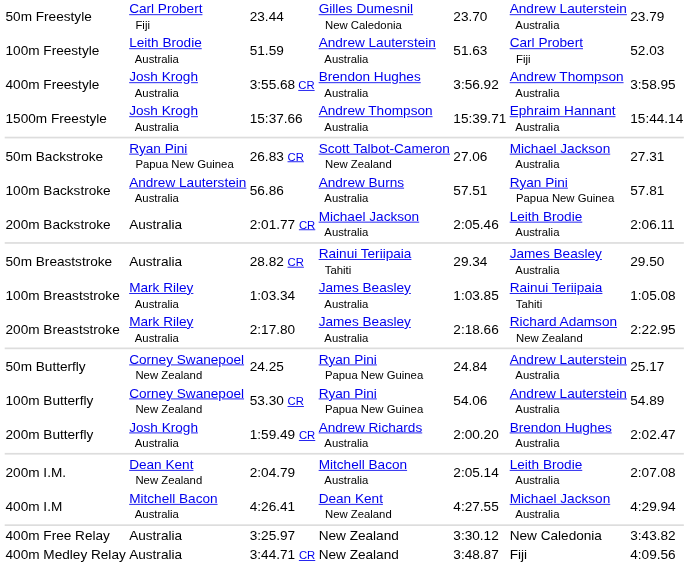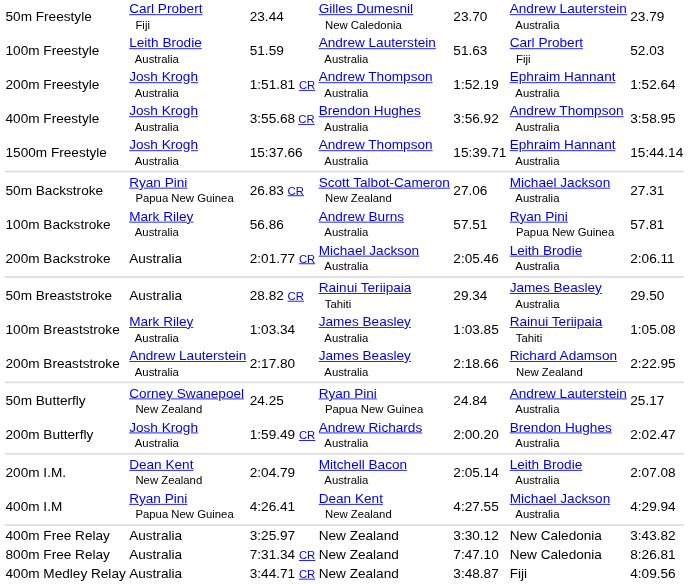 <table>
 <tr>
 <td>50m Freestyle</td>
 <td><a href='#'>Carl Probert</a> <small><br>    Fiji </small></td>
 <td>23.44</td>
 <td><a href='#'>Gilles Dumesnil</a> <small><br>    New Caledonia </small></td>
 <td>23.70</td>
 <td><a href='#'>Andrew Lauterstein</a> <small><br>    Australia </small></td>
 <td>23.79</td>
 </tr>
 <tr>
 <td>100m Freestyle</td>
 <td><a href='#'>Leith Brodie</a> <small><br>    Australia </small></td>
 <td>51.59</td>
 <td><a href='#'>Andrew Lauterstein</a> <small><br>    Australia </small></td>
 <td>51.63</td>
 <td><a href='#'>Carl Probert</a> <small><br>    Fiji </small></td>
 <td>52.03</td>
+</tr>
+<tr>
+<td>200m Freestyle</td>
+<td><a href='#'>Josh Krogh</a> <small><br>    Australia </small></td>
+<td>1:51.81 <small> <a href='#'>CR</a> </small></td>
+<td><a href='#'>Andrew Thompson</a> <small><br>    Australia </small></td>
+<td>1:52.19</td>
+<td><a href='#'>Ephraim Hannant</a> <small><br>    Australia </small></td>
+<td>1:52.64</td>
 </tr>
 <tr>
 <td>400m Freestyle</td>
 <td><a href='#'>Josh Krogh</a> <small><br>    Australia </small></td>
 <td>3:55.68<small> <a href='#'>CR</a> </small></td>
 <td><a href='#'>Brendon Hughes</a> <small><br>    Australia </small></td>
 <td>3:56.92</td>
 <td><a href='#'>Andrew Thompson</a> <small><br>    Australia </small></td>
 <td>3:58.95</td>
 </tr>
 <tr>
 <td>1500m Freestyle</td>
 <td><a href='#'>Josh Krogh</a> <small><br>    Australia </small></td>
 <td>15:37.66</td>
 <td><a href='#'>Andrew Thompson</a> <small><br>    Australia </small></td>
 <td>15:39.71</td>
 <td><a href='#'>Ephraim Hannant</a> <small><br>    Australia </small></td>
 <td>15:44.14</td>
 </tr>
 <tr bgcolor=#DDDDDD>
 <td colspan=7></td>
 </tr>
 <tr>
 <td>50m Backstroke</td>
 <td><a href='#'>Ryan Pini</a> <small><br>    Papua New Guinea </small></td>
 <td>26.83 <small> <a href='#'>CR</a> </small></td>
 <td><a href='#'>Scott Talbot-Cameron</a> <small><br>    New Zealand </small></td>
 <td>27.06</td>
 <td><a href='#'>Michael Jackson</a> <small><br>    Australia </small></td>
 <td>27.31</td>
 </tr>
 <tr>
 <td>100m Backstroke</td>
-<td><a href='#'>Andrew Lauterstein</a> <small><br>    Australia </small></td>
+<td><a href='#'>Mark Riley</a> <small><br>    Australia </small></td>
 <td>56.86</td>
 <td><a href='#'>Andrew Burns</a> <small><br>    Australia </small></td>
 <td>57.51</td>
 <td><a href='#'>Ryan Pini</a> <small><br>    Papua New Guinea </small></td>
 <td>57.81</td>
 </tr>
 <tr>
 <td>200m Backstroke</td>
 <td> Australia</td>
 <td>2:01.77 <small> <a href='#'>CR</a> </small></td>
 <td><a href='#'>Michael Jackson</a> <small><br>    Australia </small></td>
 <td>2:05.46</td>
 <td><a href='#'>Leith Brodie</a> <small><br>    Australia </small></td>
 <td>2:06.11</td>
 </tr>
 <tr bgcolor=#DDDDDD>
 <td colspan=7></td>
 </tr>
 <tr>
 <td>50m Breaststroke</td>
 <td> Australia</td>
 <td>28.82 <small> <a href='#'>CR</a> </small></td>
 <td><a href='#'>Rainui Teriipaia</a> <small><br>    Tahiti </small></td>
 <td>29.34</td>
 <td><a href='#'>James Beasley</a> <small><br>    Australia </small></td>
 <td>29.50</td>
 </tr>
 <tr>
 <td>100m Breaststroke</td>
 <td><a href='#'>Mark Riley</a> <small><br>    Australia </small></td>
 <td>1:03.34</td>
 <td><a href='#'>James Beasley</a> <small><br>    Australia </small></td>
 <td>1:03.85</td>
 <td><a href='#'>Rainui Teriipaia</a> <small><br>    Tahiti </small></td>
 <td>1:05.08</td>
 </tr>
 <tr>
 <td>200m Breaststroke</td>
-<td><a href='#'>Mark Riley</a> <small><br>    Australia </small></td>
+<td><a href='#'>Andrew Lauterstein</a> <small><br>    Australia </small></td>
 <td>2:17.80</td>
 <td><a href='#'>James Beasley</a> <small><br>    Australia </small></td>
 <td>2:18.66</td>
 <td><a href='#'>Richard Adamson</a> <small><br>    New Zealand </small></td>
 <td>2:22.95</td>
 </tr>
 <tr bgcolor=#DDDDDD>
 <td colspan=7></td>
 </tr>
 <tr>
 <td>50m Butterfly</td>
 <td><a href='#'>Corney Swanepoel</a> <small><br>    New Zealand </small></td>
 <td>24.25</td>
 <td><a href='#'>Ryan Pini</a> <small><br>    Papua New Guinea </small></td>
 <td>24.84</td>
 <td><a href='#'>Andrew Lauterstein</a> <small><br>    Australia </small></td>
 <td>25.17</td>
-</tr>
-<tr>
-<td>100m Butterfly</td>
-<td><a href='#'>Corney Swanepoel</a> <small><br>    New Zealand </small></td>
-<td>53.30 <small> <a href='#'>CR</a> </small></td>
-<td><a href='#'>Ryan Pini</a> <small><br>    Papua New Guinea </small></td>
-<td>54.06</td>
-<td><a href='#'>Andrew Lauterstein</a> <small><br>    Australia </small></td>
-<td>54.89</td>
 </tr>
 <tr>
 <td>200m Butterfly</td>
 <td><a href='#'>Josh Krogh</a> <small><br>    Australia </small></td>
 <td>1:59.49 <small> <a href='#'>CR</a> </small></td>
 <td><a href='#'>Andrew Richards</a> <small><br>    Australia </small></td>
 <td>2:00.20</td>
 <td><a href='#'>Brendon Hughes</a> <small><br>    Australia </small></td>
 <td>2:02.47</td>
 </tr>
 <tr bgcolor=#DDDDDD>
 <td colspan=7></td>
 </tr>
 <tr>
 <td>200m I.M.</td>
 <td><a href='#'>Dean Kent</a> <small><br>    New Zealand </small></td>
 <td>2:04.79</td>
 <td><a href='#'>Mitchell Bacon</a> <small><br>    Australia </small></td>
 <td>2:05.14</td>
 <td><a href='#'>Leith Brodie</a> <small><br>    Australia </small></td>
 <td>2:07.08</td>
 </tr>
 <tr>
 <td>400m I.M</td>
-<td><a href='#'>Mitchell Bacon</a> <small><br>    Australia </small></td>
+<td><a href='#'>Ryan Pini</a> <small><br>    Papua New Guinea </small></td>
 <td>4:26.41</td>
 <td><a href='#'>Dean Kent</a> <small><br>    New Zealand </small></td>
 <td>4:27.55</td>
 <td><a href='#'>Michael Jackson</a> <small><br>    Australia </small></td>
 <td>4:29.94</td>
 </tr>
 <tr bgcolor=#DDDDDD>
 <td colspan=7></td>
 </tr>
 <tr>
 <td>400m Free Relay</td>
 <td> Australia</td>
 <td>3:25.97</td>
 <td> New Zealand</td>
 <td>3:30.12</td>
 <td> New Caledonia</td>
 <td>3:43.82</td>
 </tr>
 <tr>
+<td>800m Free Relay</td>
+<td> Australia</td>
+<td>7:31.34 <small> <a href='#'>CR</a> </small></td>
+<td> New Zealand</td>
+<td>7:47.10</td>
+<td> New Caledonia</td>
+<td>8:26.81</td>
+</tr>
+<tr>
 <td>400m Medley Relay</td>
 <td> Australia</td>
 <td>3:44.71 <small> <a href='#'>CR</a> </small></td>
 <td> New Zealand</td>
 <td>3:48.87</td>
 <td> Fiji</td>
 <td>4:09.56</td>
 </tr>
 <tr>
 </tr>
 </table>
